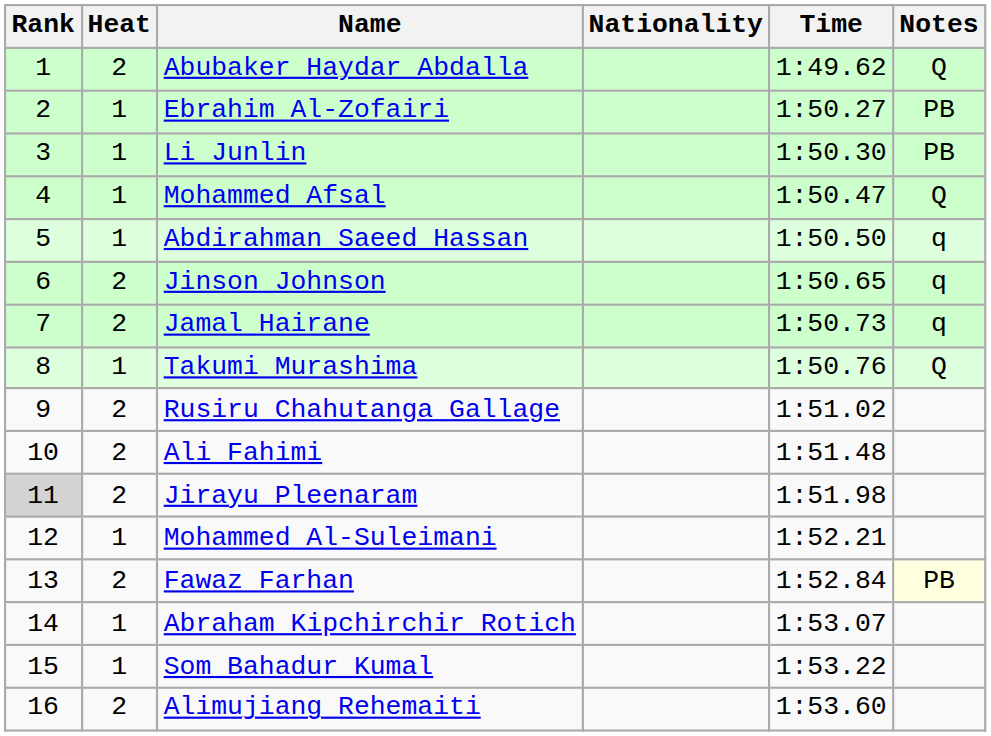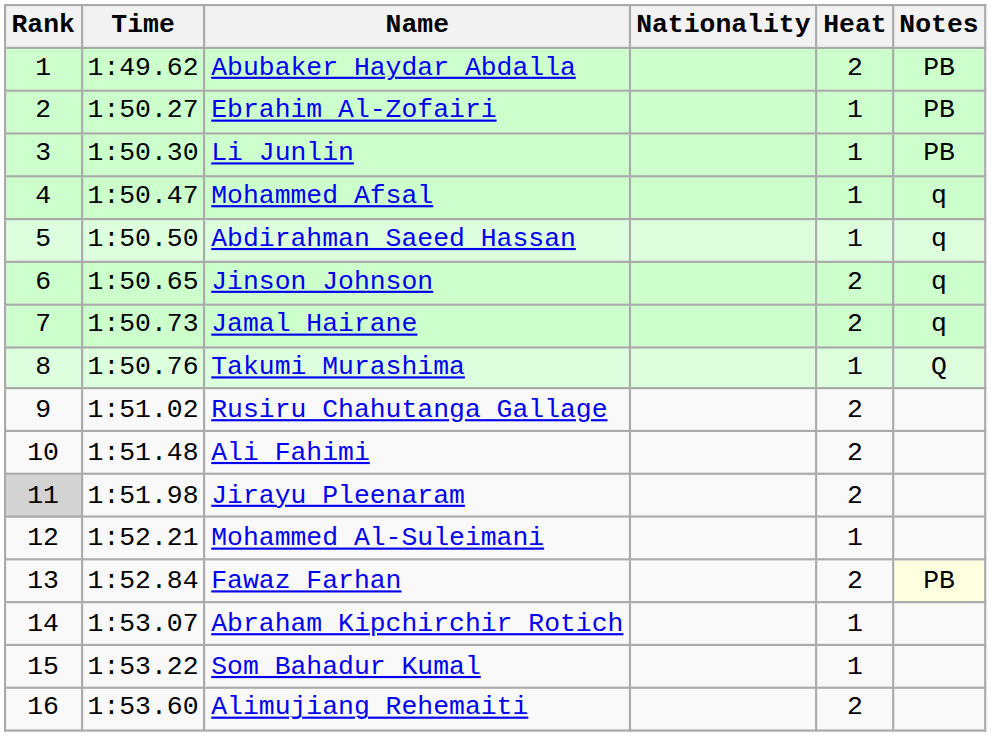 <table class="wikitable sortable" style="text-align:center; font-size:95%">
 <tr>
 <th>Rank</th>
-<th>Heat</th>
+<th>Time</th>
 <th>Name</th>
 <th>Nationality</th>
-<th>Time</th>
+<th>Heat</th>
 <th>Notes</th>
 </tr>
 <tr bgcolor=ccffcc>
 <td>1</td>
-<td>2</td>
+<td>1:49.62</td>
 <td align=left><a href='#'>Abubaker Haydar Abdalla</a></td>
 <td align=left></td>
-<td>1:49.62</td>
-<td>Q</td>
+<td>2</td>
+<td>PB</td>
 </tr>
 <tr bgcolor=ccffcc>
 <td>2</td>
-<td>1</td>
+<td>1:50.27</td>
 <td align=left><a href='#'>Ebrahim Al-Zofairi</a></td>
 <td align=left></td>
-<td>1:50.27</td>
+<td>1</td>
 <td>PB</td>
 </tr>
 <tr bgcolor=ccffcc>
 <td>3</td>
-<td>1</td>
+<td>1:50.30</td>
 <td align=left><a href='#'>Li Junlin</a></td>
 <td align=left></td>
-<td>1:50.30</td>
+<td>1</td>
 <td>PB</td>
 </tr>
 <tr bgcolor=ccffcc>
 <td>4</td>
-<td>1</td>
+<td>1:50.47</td>
 <td align=left><a href='#'>Mohammed Afsal</a></td>
 <td align=left></td>
-<td>1:50.47</td>
-<td>Q</td>
+<td>1</td>
+<td>q</td>
 </tr>
 <tr bgcolor=ddffdd>
 <td>5</td>
-<td>1</td>
+<td>1:50.50</td>
 <td align=left><a href='#'>Abdirahman Saeed Hassan</a></td>
 <td align=left></td>
-<td>1:50.50</td>
+<td>1</td>
 <td>q</td>
 </tr>
 <tr bgcolor=ccffcc>
 <td>6</td>
-<td>2</td>
+<td>1:50.65</td>
 <td align=left><a href='#'>Jinson Johnson</a></td>
 <td align=left></td>
-<td>1:50.65</td>
+<td>2</td>
 <td>q</td>
 </tr>
 <tr bgcolor=ccffcc>
 <td>7</td>
-<td>2</td>
+<td>1:50.73</td>
 <td align=left><a href='#'>Jamal Hairane</a></td>
 <td align=left></td>
-<td>1:50.73</td>
+<td>2</td>
 <td>q</td>
 </tr>
 <tr bgcolor=ddffdd>
 <td>8</td>
-<td>1</td>
+<td>1:50.76</td>
 <td align=left><a href='#'>Takumi Murashima</a></td>
 <td align=left></td>
-<td>1:50.76</td>
+<td>1</td>
 <td>Q</td>
 </tr>
 <tr>
 <td>9</td>
-<td>2</td>
+<td>1:51.02</td>
 <td align=left><a href='#'>Rusiru Chahutanga Gallage</a></td>
 <td align=left></td>
-<td>1:51.02</td>
+<td>2</td>
 <td></td>
 </tr>
 <tr>
 <td>10</td>
-<td>2</td>
+<td>1:51.48</td>
 <td align=left><a href='#'>Ali Fahimi</a></td>
 <td align=left></td>
-<td>1:51.48</td>
+<td>2</td>
 <td></td>
 </tr>
 <tr>
 <td style="background: lightgrey;">11</td>
-<td>2</td>
+<td>1:51.98</td>
 <td align=left><a href='#'>Jirayu Pleenaram</a></td>
 <td align=left></td>
-<td>1:51.98</td>
+<td>2</td>
 <td></td>
 </tr>
 <tr>
 <td>12</td>
-<td>1</td>
+<td>1:52.21</td>
 <td align=left><a href='#'>Mohammed Al-Suleimani</a></td>
 <td align=left></td>
-<td>1:52.21</td>
+<td>1</td>
 <td></td>
 </tr>
 <tr>
 <td>13</td>
-<td>2</td>
+<td>1:52.84</td>
 <td align=left><a href='#'>Fawaz Farhan</a></td>
 <td align=left></td>
-<td>1:52.84</td>
+<td>2</td>
 <td style="background: lightyellow;">PB</td>
 </tr>
 <tr>
 <td>14</td>
-<td>1</td>
+<td>1:53.07</td>
 <td align=left><a href='#'>Abraham Kipchirchir Rotich</a></td>
 <td align=left></td>
-<td>1:53.07</td>
+<td>1</td>
 <td></td>
 </tr>
 <tr>
 <td>15</td>
-<td>1</td>
+<td>1:53.22</td>
 <td align=left><a href='#'>Som Bahadur Kumal</a></td>
 <td align=left></td>
-<td>1:53.22</td>
+<td>1</td>
 <td></td>
 </tr>
 <tr>
 <td>16</td>
-<td>2</td>
+<td>1:53.60</td>
 <td align=left><a href='#'>Alimujiang Rehemaiti</a></td>
 <td align=left></td>
-<td>1:53.60</td>
+<td>2</td>
 <td></td>
 </tr>
 </table>
